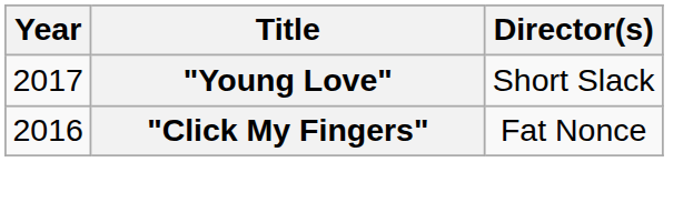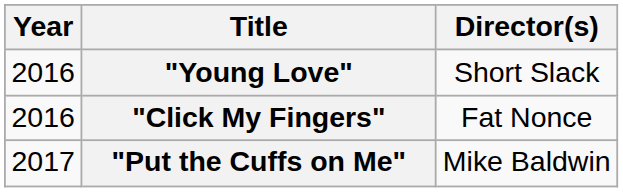 <table class="wikitable plainrowheaders" style="text-align:center;">
 <tr>
 <th scope="col" style="width:1em;">Year</th>
 <th scope="col" style="width:12em;">Title</th>
 <th scope="col">Director(s)</th>
 </tr>
 <tr>
-<td>2017</td>
+<td>2016</td>
 <th scope="row">"Young Love"</th>
 <td>Short Slack</td>
 </tr>
 <tr>
 <td>2016</td>
 <th scope="row">"Click My Fingers"</th>
 <td>Fat Nonce</td>
 </tr>
+<tr>
+<td>2017</td>
+<th scope="row">"Put the Cuffs on Me"</th>
+<td>Mike Baldwin</td>
+</tr>
 </table>
